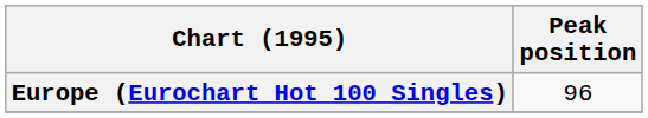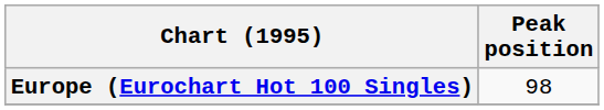 <table class="wikitable sortable plainrowheaders" style="text-align:center">
 <tr>
 <th>Chart (1995)</th>
 <th>Peak<br>position</th>
 </tr>
 <tr>
 <th scope="row">Europe (<a href='#'>Eurochart Hot 100 Singles</a>)</th>
-<td>96</td>
+<td>98</td>
 </tr>
 <tr>
 </tr>
 </table>
